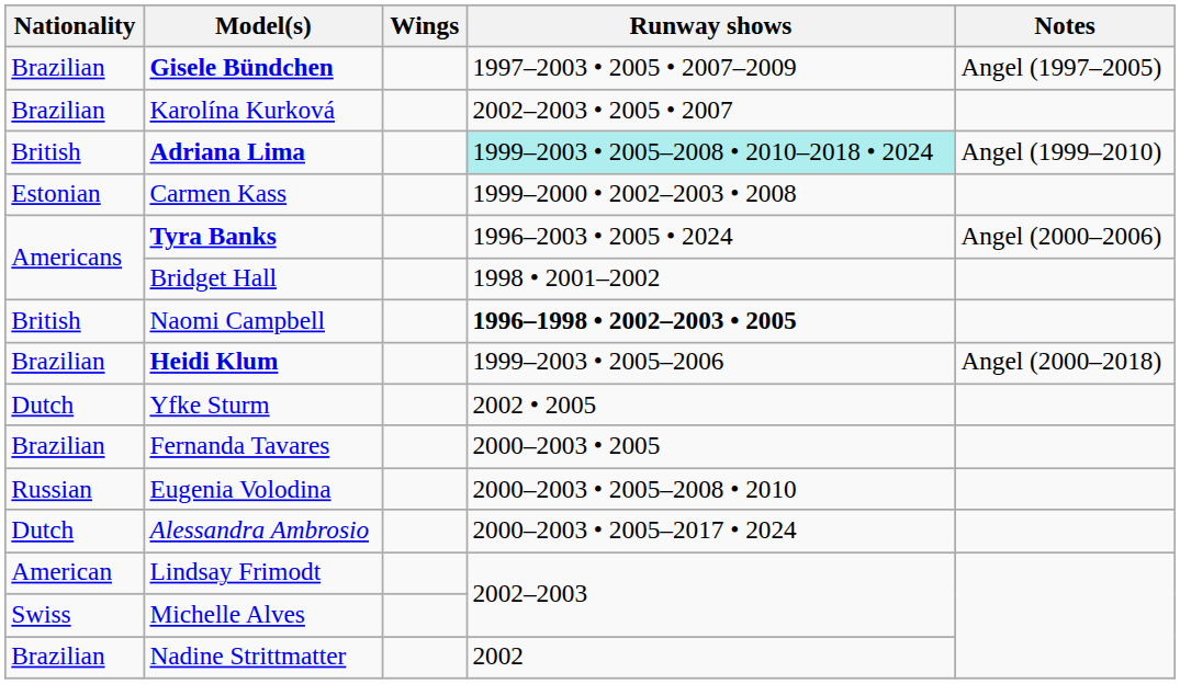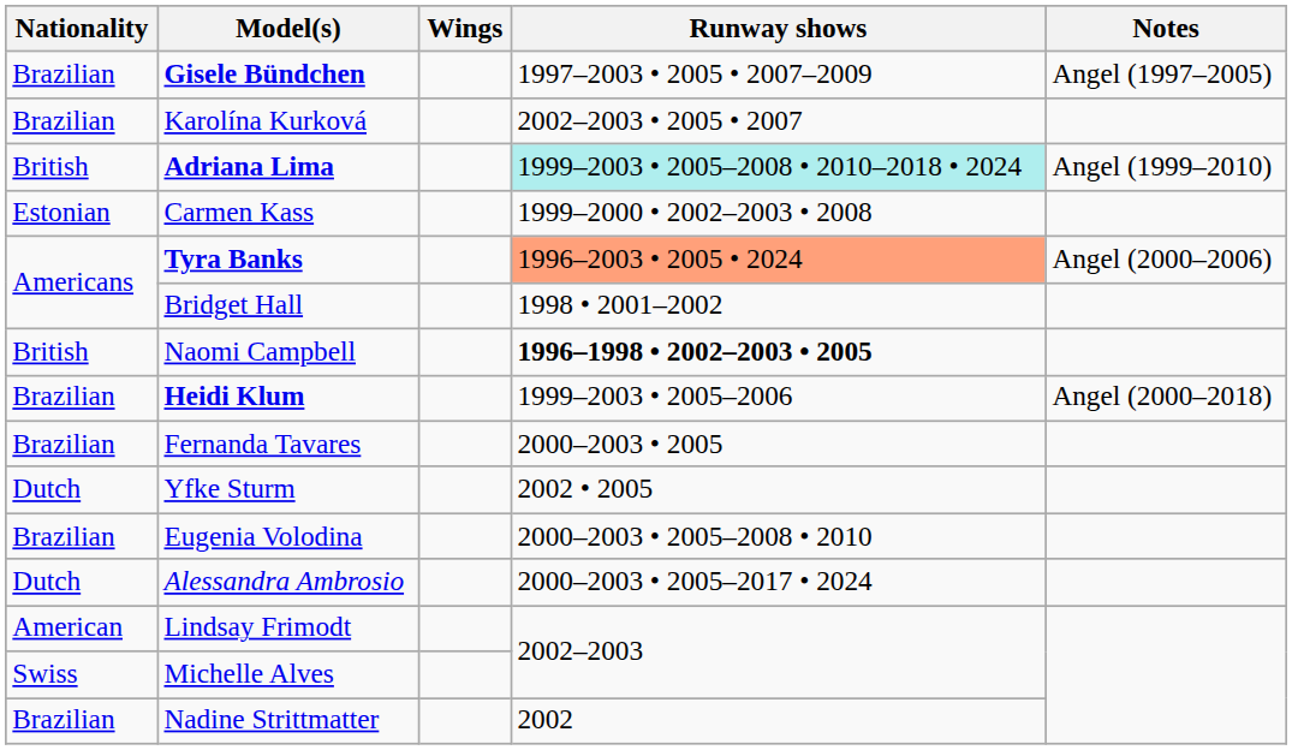 <table class="sortable wikitable"  style="font-size:85%; width:100%;">
 <tr>
 <th>Nationality</th>
 <th>Model(s)</th>
 <th>Wings</th>
 <th>Runway shows</th>
 <th>Notes</th>
 </tr>
 <tr>
 <td> <a href='#'>Brazilian</a></td>
 <td><strong><a href='#'>Gisele Bündchen</a></strong></td>
 <td></td>
 <td>1997–2003 • 2005 • 2007–2009</td>
 <td> Angel (1997–2005)</td>
 </tr>
 <tr>
 <td> <a href='#'>Brazilian</a></td>
 <td><a href='#'>Karolína Kurková</a></td>
 <td></td>
 <td>2002–2003 • 2005 • 2007</td>
 <td></td>
 </tr>
 <tr>
 <td> <a href='#'>British</a></td>
 <td><strong><a href='#'>Adriana Lima</a></strong></td>
 <td></td>
 <td style="background: paleturquoise;">1999–2003 • 2005–2008 • 2010–2018 • 2024</td>
 <td> Angel (1999–2010)</td>
 </tr>
 <tr>
 <td> <a href='#'>Estonian</a></td>
 <td><a href='#'>Carmen Kass</a></td>
 <td></td>
 <td>1999–2000 • 2002–2003 • 2008</td>
 <td></td>
 </tr>
 <tr>
 <td rowspan="2"> <a href='#'>Americans</a></td>
 <td><strong><a href='#'>Tyra Banks</a></strong></td>
 <td></td>
-<td>1996–2003 • 2005 • 2024</td>
+<td style="background: lightsalmon;">1996–2003 • 2005 • 2024</td>
 <td> Angel (2000–2006)</td>
 </tr>
 <tr>
 <td><a href='#'>Bridget Hall</a></td>
 <td align="center"></td>
 <td>1998 • 2001–2002</td>
 <td></td>
 </tr>
 <tr>
 <td> <a href='#'>British</a></td>
 <td><a href='#'>Naomi Campbell</a></td>
 <td></td>
 <td><strong>1996–1998 • 2002–2003 • 2005</strong></td>
 <td></td>
 </tr>
 <tr>
 <td> <a href='#'>Brazilian</a></td>
 <td><strong><a href='#'>Heidi Klum</a></strong></td>
 <td></td>
 <td>1999–2003 • 2005–2006</td>
 <td> Angel (2000–2018)</td>
 </tr>
 <tr>
+<td> <a href='#'>Brazilian</a></td>
+<td><a href='#'>Fernanda Tavares</a></td>
+<td></td>
+<td>2000–2003 • 2005</td>
+<td></td>
+</tr>
+<tr>
 <td> <a href='#'>Dutch</a></td>
 <td><a href='#'>Yfke Sturm</a></td>
 <td></td>
 <td>2002 • 2005</td>
 <td></td>
 </tr>
 <tr>
 <td> <a href='#'>Brazilian</a></td>
-<td><a href='#'>Fernanda Tavares</a></td>
-<td></td>
-<td>2000–2003 • 2005</td>
-<td></td>
-</tr>
-<tr>
-<td> <a href='#'>Russian</a></td>
 <td><a href='#'>Eugenia Volodina</a></td>
 <td></td>
 <td>2000–2003 • 2005–2008 • 2010</td>
 <td></td>
 </tr>
 <tr>
 <td> <a href='#'>Dutch</a></td>
 <td><em><a href='#'>Alessandra Ambrosio</a></em></td>
 <td></td>
 <td>2000–2003 • 2005–2017 • 2024</td>
 <td></td>
 </tr>
 <tr>
 <td> <a href='#'>American</a></td>
 <td><a href='#'>Lindsay Frimodt</a></td>
 <td></td>
 <td rowspan="2">2002–2003</td>
 <td rowspan="3"></td>
 </tr>
 <tr>
 <td> <a href='#'>Swiss</a></td>
 <td><a href='#'>Michelle Alves</a></td>
 <td></td>
 </tr>
 <tr>
 <td> <a href='#'>Brazilian</a></td>
 <td><a href='#'>Nadine Strittmatter</a></td>
 <td></td>
 <td>2002</td>
 </tr>
 </table>
